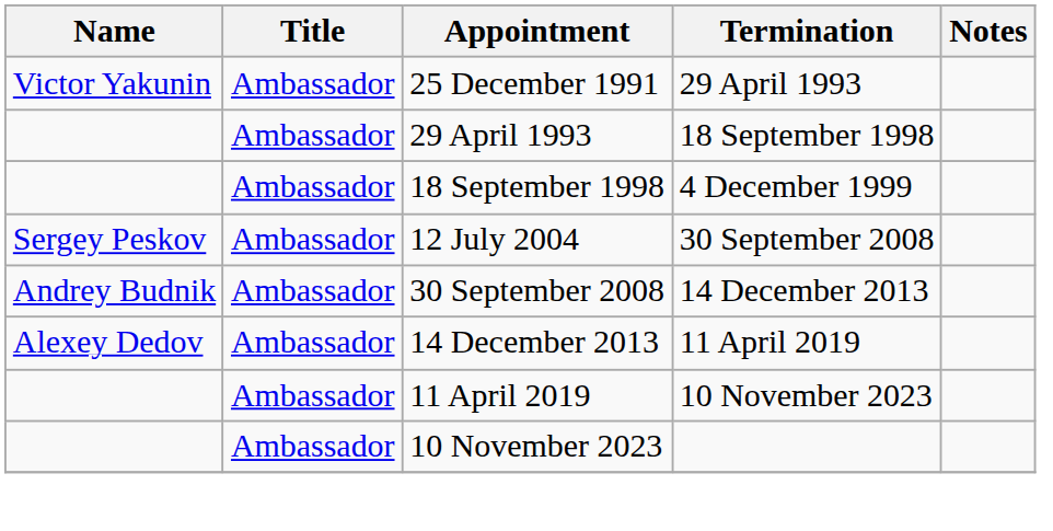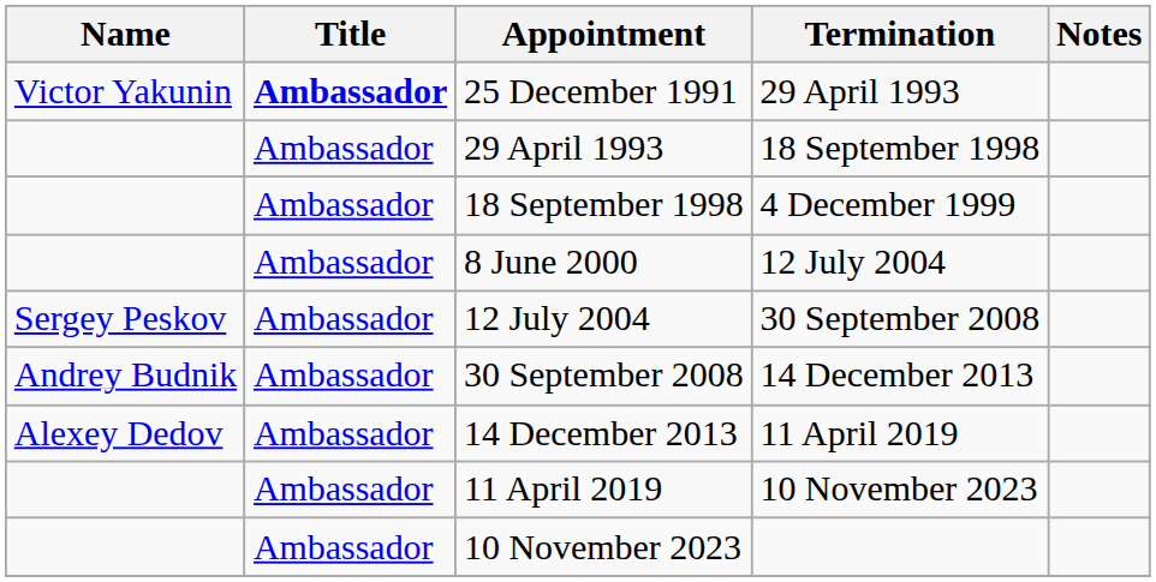 <table class="wikitable">
 <tr valign="middle">
 <th>Name</th>
 <th>Title</th>
 <th>Appointment</th>
 <th>Termination</th>
 <th>Notes</th>
 </tr>
 <tr>
 <td><a href='#'>Victor Yakunin</a></td>
-<td><a href='#'>Ambassador</a></td>
+<td><strong><a href='#'>Ambassador</a></strong></td>
 <td>25 December 1991</td>
 <td>29 April 1993</td>
 <td></td>
 </tr>
 <tr>
 <td></td>
 <td><a href='#'>Ambassador</a></td>
 <td>29 April 1993</td>
 <td>18 September 1998</td>
 <td></td>
 </tr>
 <tr>
 <td></td>
 <td><a href='#'>Ambassador</a></td>
 <td>18 September 1998</td>
 <td>4 December 1999</td>
+<td></td>
+</tr>
+<tr>
+<td></td>
+<td><a href='#'>Ambassador</a></td>
+<td>8 June 2000</td>
+<td>12 July 2004</td>
 <td></td>
 </tr>
 <tr>
 <td><a href='#'>Sergey Peskov</a></td>
 <td><a href='#'>Ambassador</a></td>
 <td>12 July 2004</td>
 <td>30 September 2008</td>
 <td></td>
 </tr>
 <tr>
 <td><a href='#'>Andrey Budnik</a></td>
 <td><a href='#'>Ambassador</a></td>
 <td>30 September 2008</td>
 <td>14 December 2013</td>
 <td></td>
 </tr>
 <tr>
 <td><a href='#'>Alexey Dedov</a></td>
 <td><a href='#'>Ambassador</a></td>
 <td>14 December 2013</td>
 <td>11 April 2019</td>
 <td></td>
 </tr>
 <tr>
 <td></td>
 <td><a href='#'>Ambassador</a></td>
 <td>11 April 2019</td>
 <td>10 November 2023</td>
 <td></td>
 </tr>
 <tr>
 <td></td>
 <td><a href='#'>Ambassador</a></td>
 <td>10 November 2023</td>
 <td></td>
 <td></td>
 </tr>
 <tr>
 </tr>
 </table>
